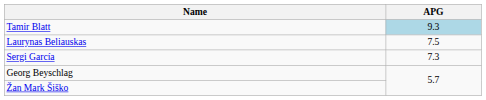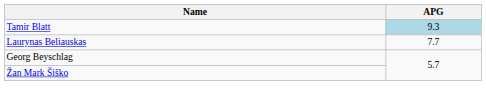 <table class="wikitable" style="width:90%;">
 <tr>
 <th style="width:80%;">Name</th>
 <th style="width:20%;">APG</th>
 </tr>
 <tr>
 <td> <a href='#'>Tamir Blatt</a></td>
 <td align=center style="background: lightblue;">9.3</td>
 </tr>
 <tr>
 <td> <a href='#'>Laurynas Beliauskas</a></td>
-<td align=center>7.5</td>
-</tr>
-<tr>
-<td> <a href='#'>Sergi García</a></td>
-<td align=center>7.3</td>
+<td align=center>7.7</td>
 </tr>
 <tr>
 <td> Georg Beyschlag</td>
 <td style="text-align:center;" rowspan="2">5.7</td>
 </tr>
 <tr>
 <td> <a href='#'>Žan Mark Šiško</a></td>
 </tr>
 </table>
